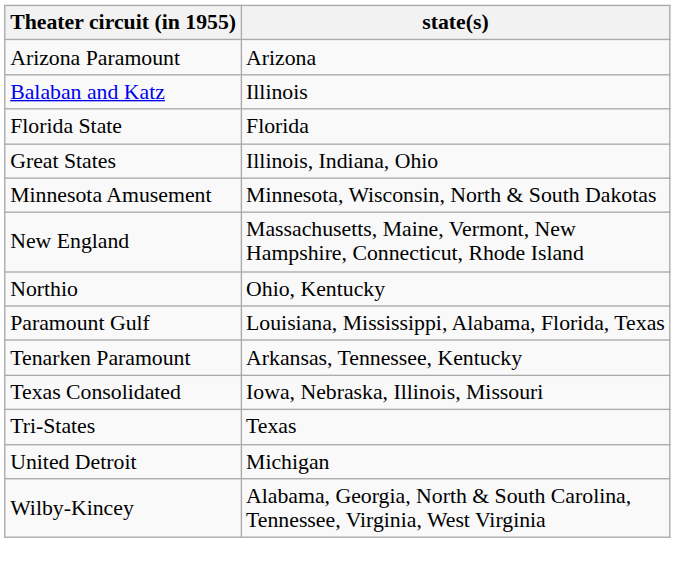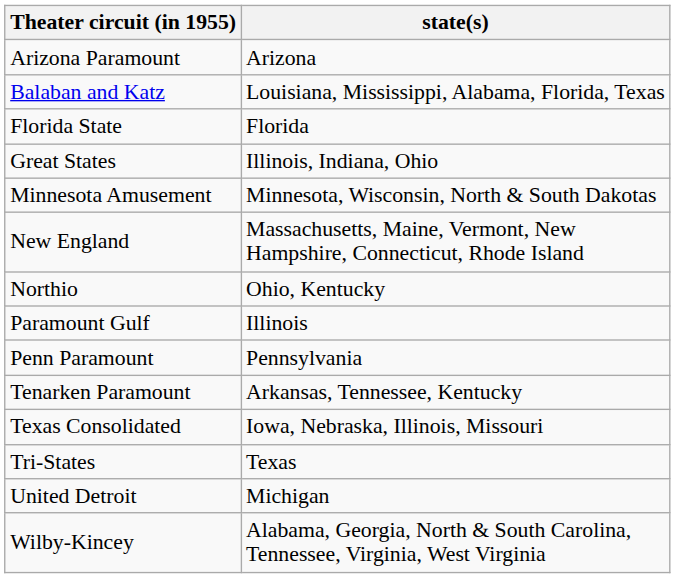 <table class="wikitable" align=right>
 <tr>
 <th>Theater circuit (in 1955)</th>
 <th>state(s)</th>
 </tr>
 <tr>
 <td>Arizona Paramount</td>
 <td>Arizona</td>
 </tr>
 <tr>
 <td><a href='#'>Balaban and Katz</a></td>
-<td>Illinois</td>
+<td>Louisiana, Mississippi, Alabama, Florida, Texas</td>
 </tr>
 <tr>
 <td>Florida State</td>
 <td>Florida</td>
 </tr>
 <tr>
 <td>Great States</td>
 <td>Illinois, Indiana, Ohio</td>
 </tr>
 <tr>
 <td>Minnesota Amusement</td>
 <td>Minnesota, Wisconsin, North & South Dakotas</td>
 </tr>
 <tr>
 <td>New England</td>
 <td>Massachusetts, Maine, Vermont, New <br>Hampshire, Connecticut, Rhode Island</td>
 </tr>
 <tr>
 <td>Northio</td>
 <td>Ohio, Kentucky</td>
 </tr>
 <tr>
 <td>Paramount Gulf</td>
-<td>Louisiana, Mississippi, Alabama, Florida, Texas</td>
+<td>Illinois</td>
+</tr>
+<tr>
+<td>Penn Paramount</td>
+<td>Pennsylvania</td>
 </tr>
 <tr>
 <td>Tenarken Paramount</td>
 <td>Arkansas, Tennessee, Kentucky</td>
 </tr>
 <tr>
 <td>Texas Consolidated</td>
 <td>Iowa, Nebraska, Illinois, Missouri</td>
 </tr>
 <tr>
 <td>Tri-States</td>
 <td>Texas</td>
 </tr>
 <tr>
 <td>United Detroit</td>
 <td>Michigan</td>
 </tr>
 <tr>
 <td>Wilby-Kincey</td>
 <td>Alabama, Georgia, North & South Carolina,<br> Tennessee, Virginia, West Virginia</td>
 </tr>
 </table>
